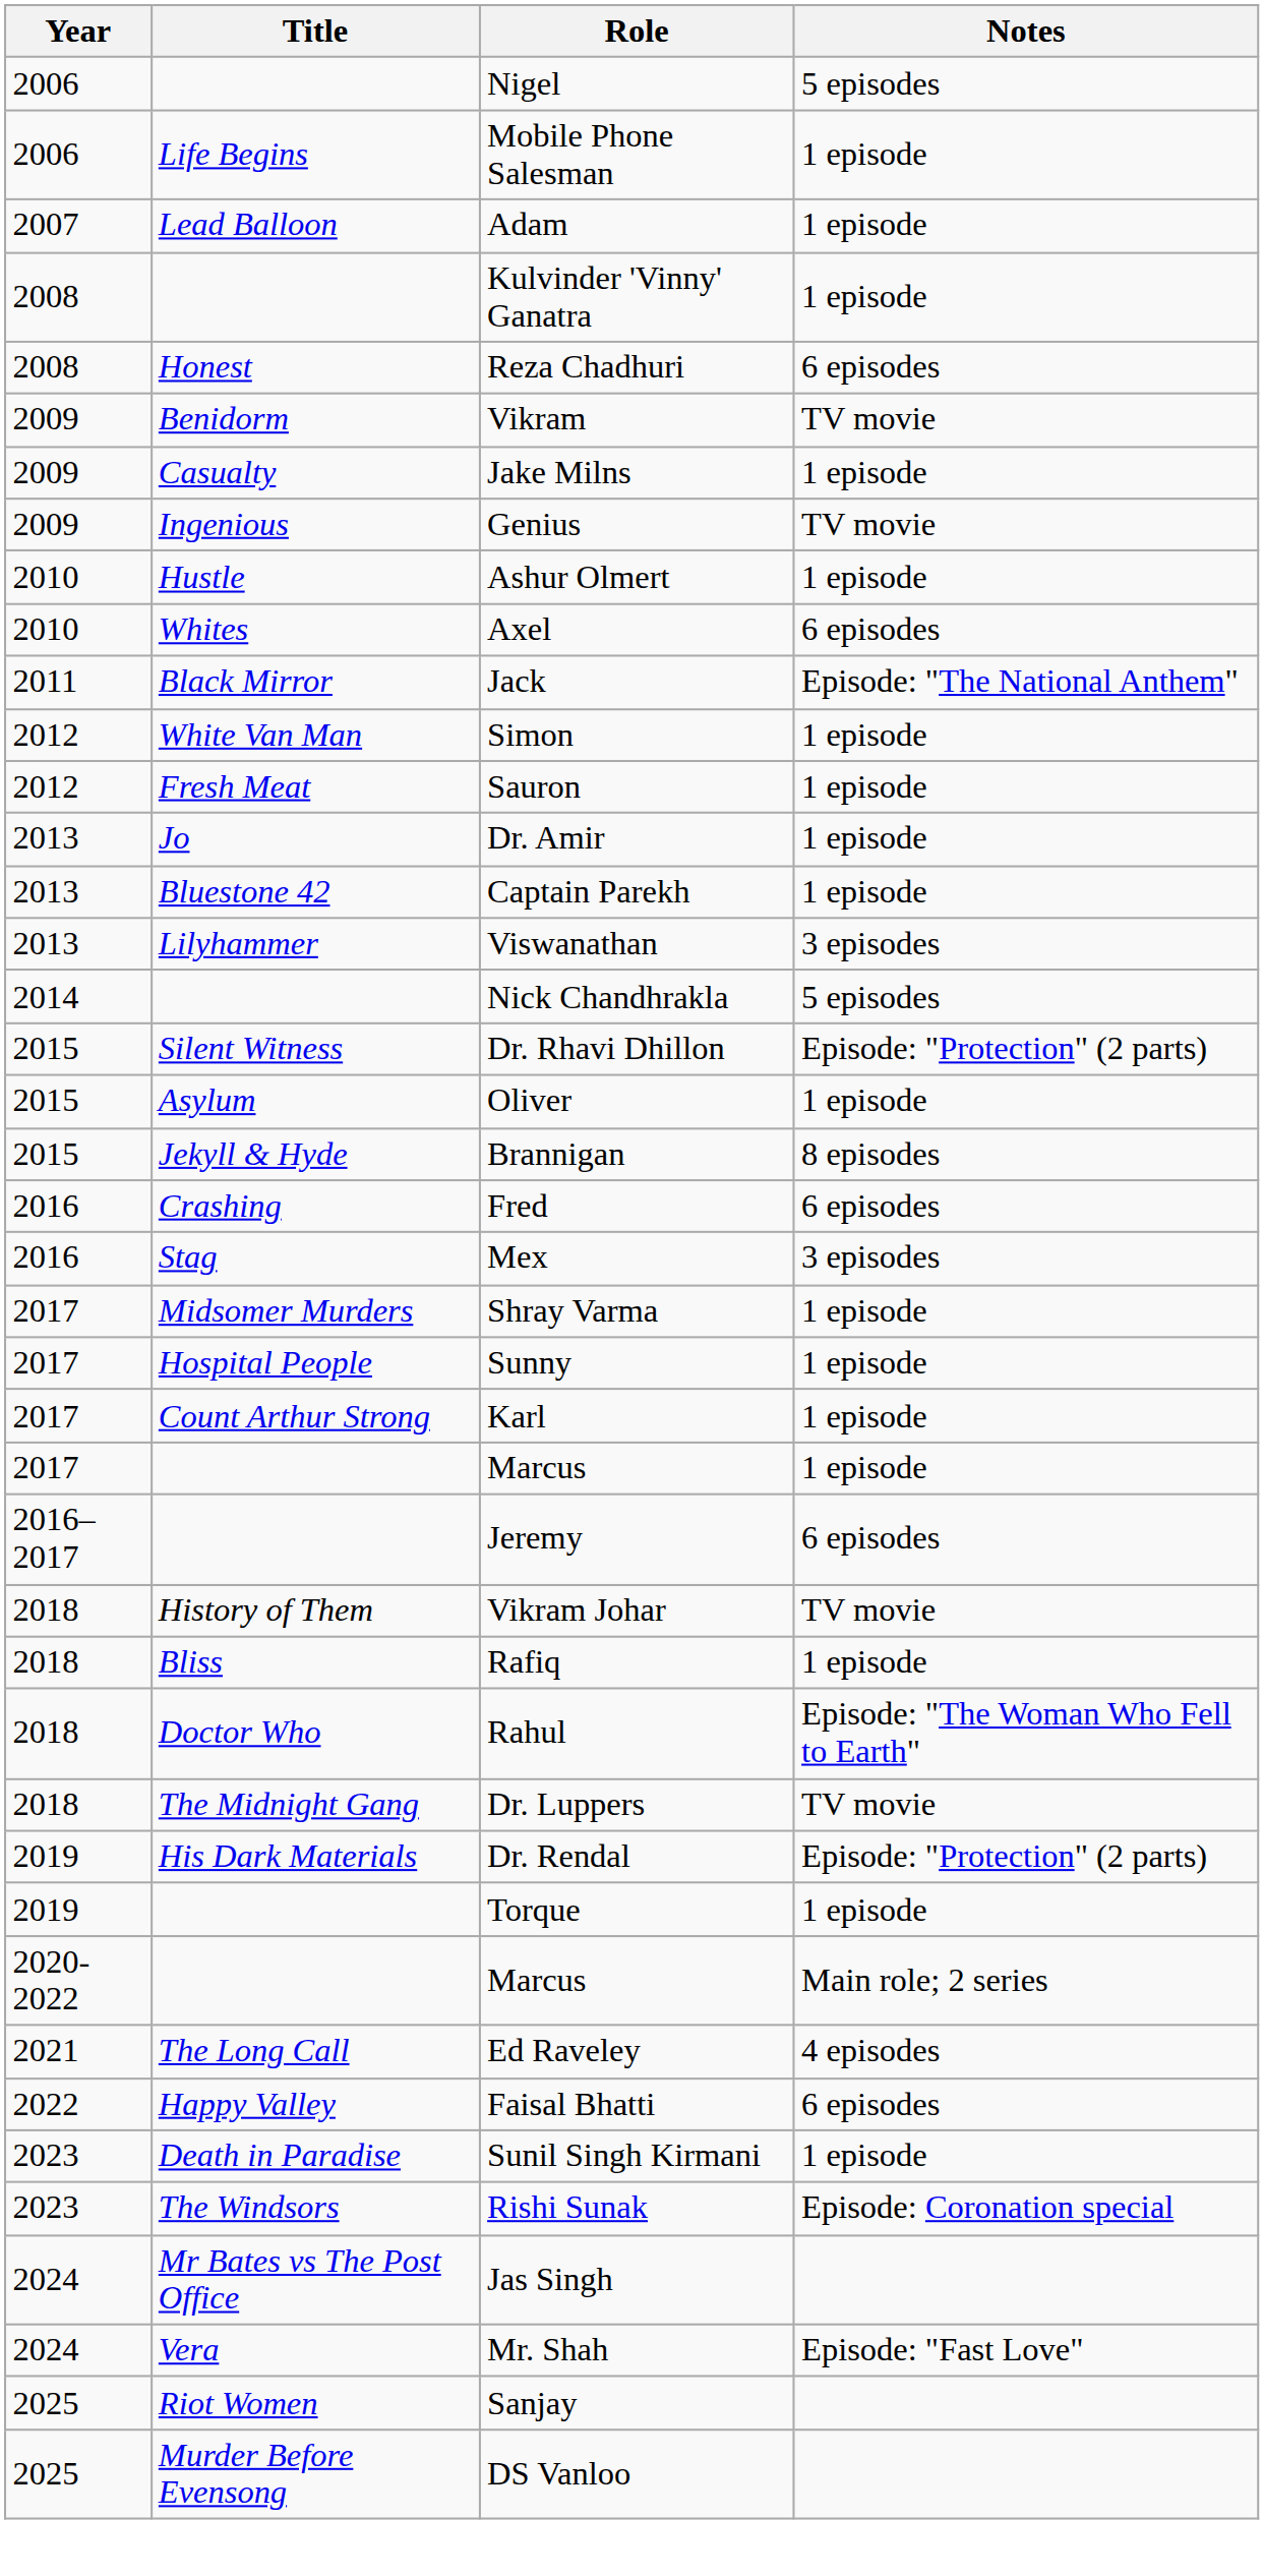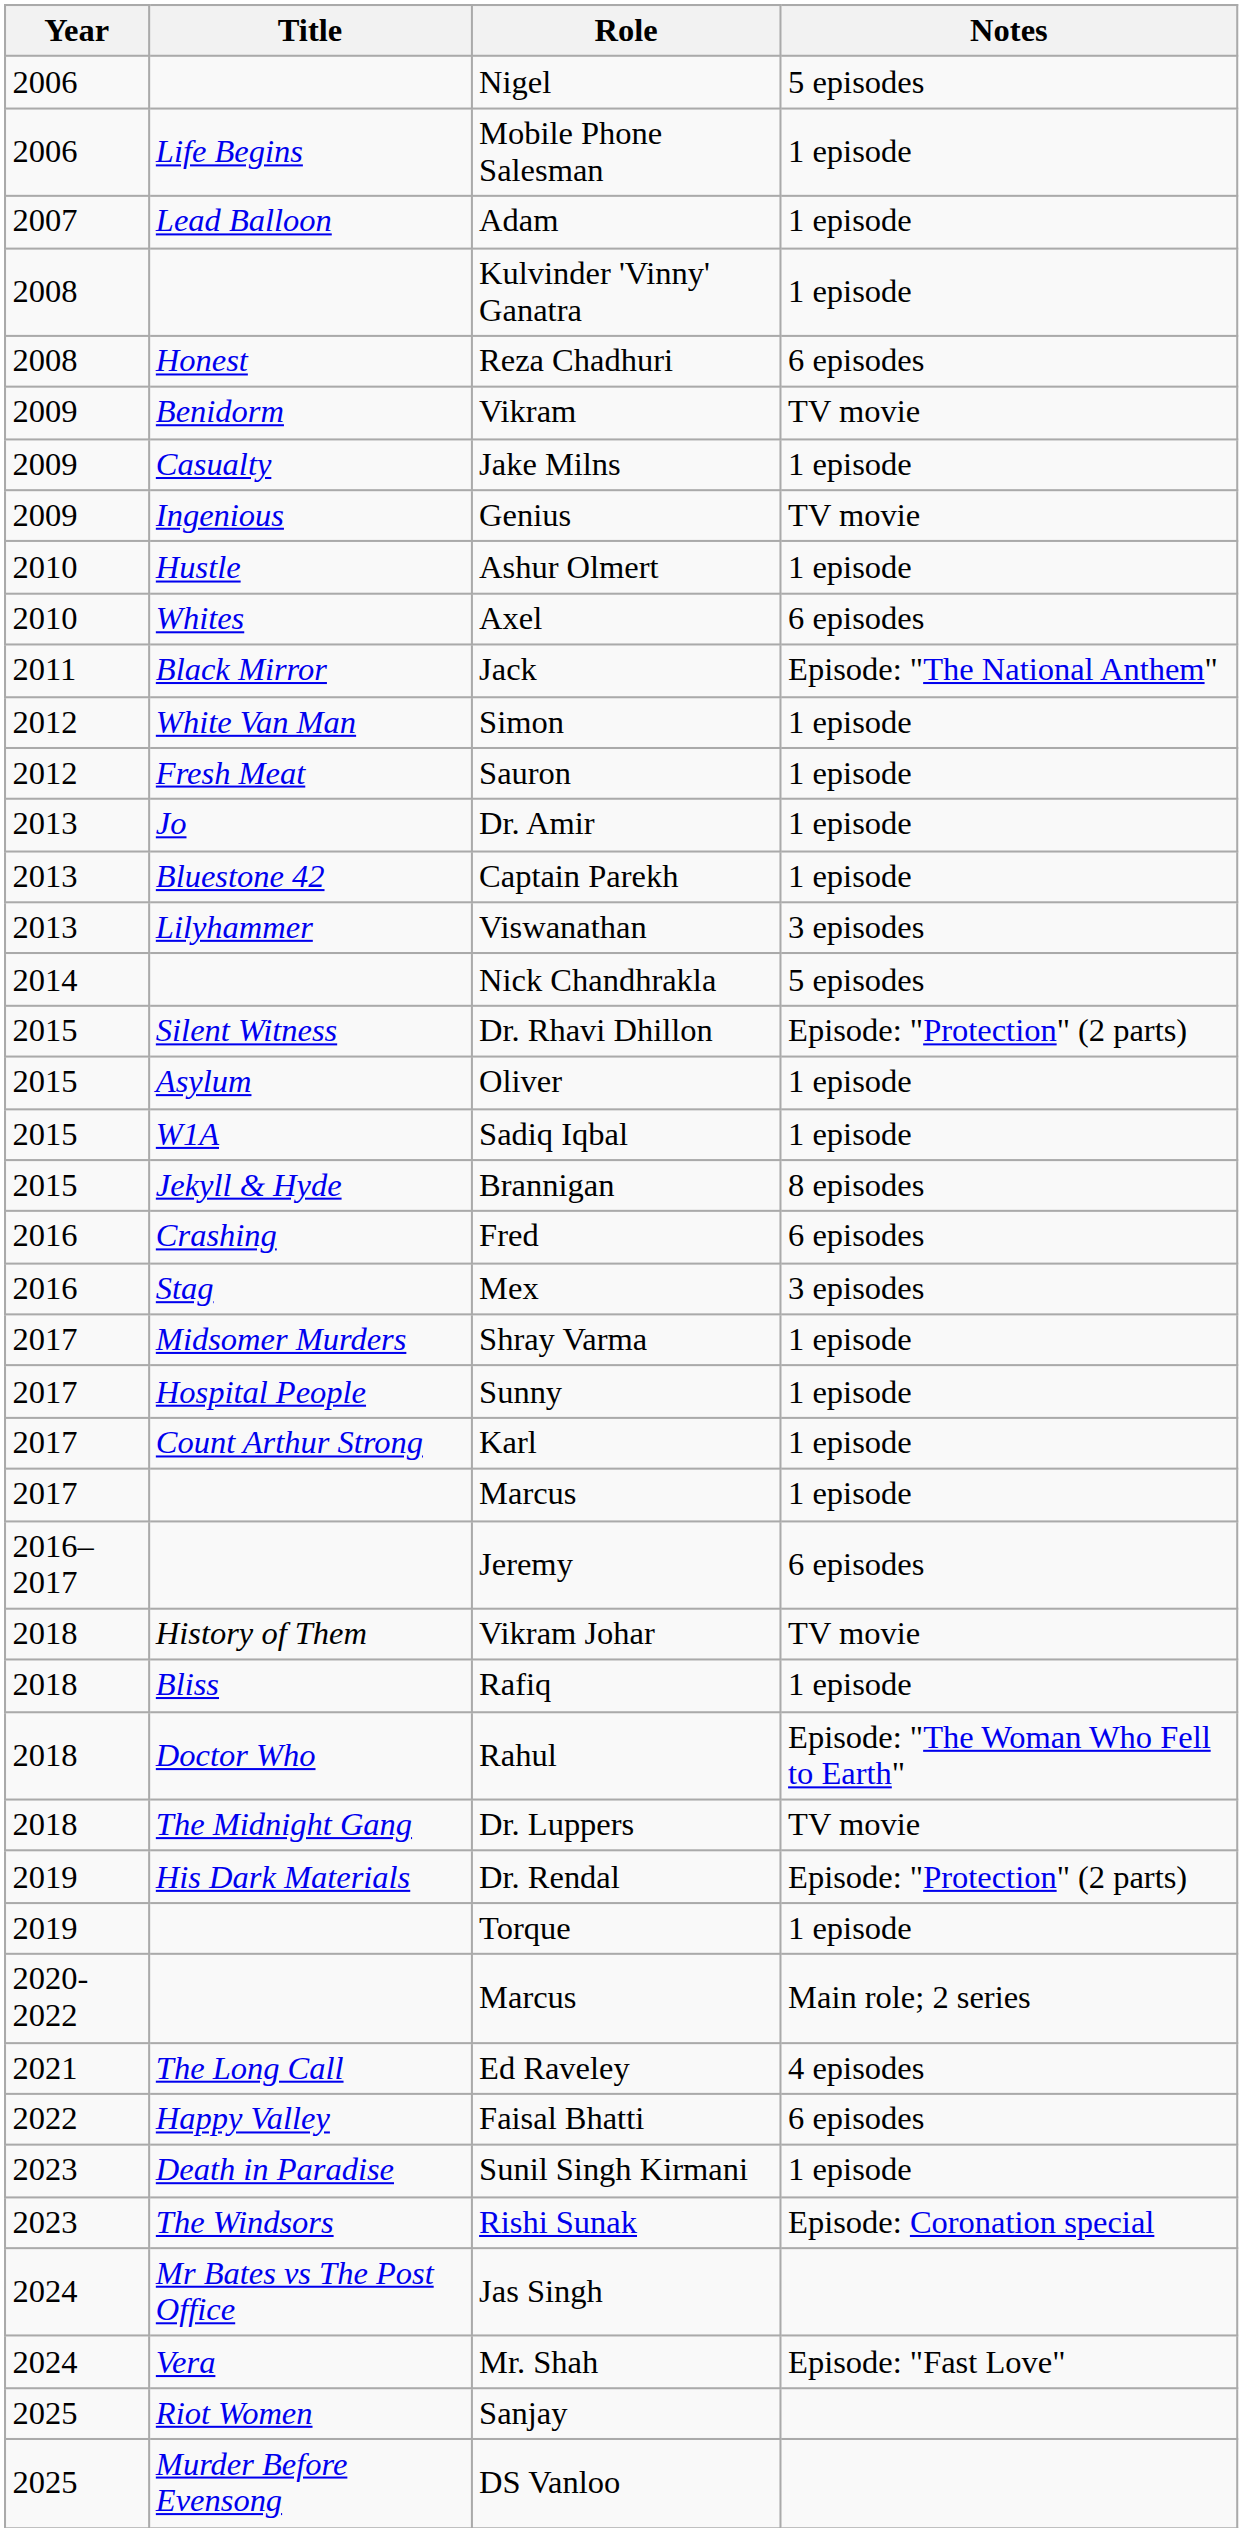 <table class="wikitable sortable">
 <tr>
 <th>Year</th>
 <th>Title</th>
 <th>Role</th>
 <th>Notes</th>
 </tr>
 <tr>
 <td>2006</td>
 <td><em></em></td>
 <td>Nigel</td>
 <td>5 episodes</td>
 </tr>
 <tr>
 <td>2006</td>
 <td><em><a href='#'>Life Begins</a></em></td>
 <td>Mobile Phone Salesman</td>
 <td>1 episode</td>
 </tr>
 <tr>
 <td>2007</td>
 <td><em><a href='#'>Lead Balloon</a></em></td>
 <td>Adam</td>
 <td>1 episode</td>
 </tr>
 <tr>
 <td>2008</td>
 <td><em></em></td>
 <td>Kulvinder 'Vinny' Ganatra</td>
 <td>1 episode</td>
 </tr>
 <tr>
 <td>2008</td>
 <td><em><a href='#'>Honest</a></em></td>
 <td>Reza Chadhuri</td>
 <td>6 episodes</td>
 </tr>
 <tr>
 <td>2009</td>
 <td><em><a href='#'>Benidorm</a></em></td>
 <td>Vikram</td>
 <td>TV movie</td>
 </tr>
 <tr>
 <td>2009</td>
 <td><em><a href='#'>Casualty</a></em></td>
 <td>Jake Milns</td>
 <td>1 episode</td>
 </tr>
 <tr>
 <td>2009</td>
 <td><em><a href='#'>Ingenious</a></em></td>
 <td>Genius</td>
 <td>TV movie</td>
 </tr>
 <tr>
 <td>2010</td>
 <td><em><a href='#'>Hustle</a></em></td>
 <td>Ashur Olmert</td>
 <td>1 episode</td>
 </tr>
 <tr>
 <td>2010</td>
 <td><em><a href='#'>Whites</a></em></td>
 <td>Axel</td>
 <td>6 episodes</td>
 </tr>
 <tr>
 <td>2011</td>
 <td><em><a href='#'>Black Mirror</a></em></td>
 <td>Jack</td>
 <td>Episode: "<a href='#'>The National Anthem</a>"</td>
 </tr>
 <tr>
 <td>2012</td>
 <td><em><a href='#'>White Van Man</a></em></td>
 <td>Simon</td>
 <td>1 episode</td>
 </tr>
 <tr>
 <td>2012</td>
 <td><em><a href='#'>Fresh Meat</a></em></td>
 <td>Sauron</td>
 <td>1 episode</td>
 </tr>
 <tr>
 <td>2013</td>
 <td><em><a href='#'>Jo</a></em></td>
 <td>Dr. Amir</td>
 <td>1 episode</td>
 </tr>
 <tr>
 <td>2013</td>
 <td><em><a href='#'>Bluestone 42</a></em></td>
 <td>Captain Parekh</td>
 <td>1 episode</td>
 </tr>
 <tr>
 <td>2013</td>
 <td><em><a href='#'>Lilyhammer</a></em></td>
 <td>Viswanathan</td>
 <td>3 episodes</td>
 </tr>
 <tr>
 <td>2014</td>
 <td><em></em></td>
 <td>Nick Chandhrakla</td>
 <td>5 episodes</td>
 </tr>
 <tr>
 <td>2015</td>
 <td><em><a href='#'>Silent Witness</a></em></td>
 <td>Dr. Rhavi Dhillon</td>
 <td>Episode: "<a href='#'>Protection</a>" (2 parts)</td>
 </tr>
 <tr>
 <td>2015</td>
 <td><em><a href='#'>Asylum</a></em></td>
 <td>Oliver</td>
+<td>1 episode</td>
+</tr>
+<tr>
+<td>2015</td>
+<td><em><a href='#'>W1A</a></em></td>
+<td>Sadiq Iqbal</td>
 <td>1 episode</td>
 </tr>
 <tr>
 <td>2015</td>
 <td><em><a href='#'>Jekyll & Hyde</a></em></td>
 <td>Brannigan</td>
 <td>8 episodes</td>
 </tr>
 <tr>
 <td>2016</td>
 <td><em><a href='#'>Crashing</a></em></td>
 <td>Fred</td>
 <td>6 episodes</td>
 </tr>
 <tr>
 <td>2016</td>
 <td><em><a href='#'>Stag</a></em></td>
 <td>Mex</td>
 <td>3 episodes</td>
 </tr>
 <tr>
 <td>2017</td>
 <td><em><a href='#'>Midsomer Murders</a></em></td>
 <td>Shray Varma</td>
 <td>1 episode</td>
 </tr>
 <tr>
 <td>2017</td>
 <td><em><a href='#'>Hospital People</a></em></td>
 <td>Sunny</td>
 <td>1 episode</td>
 </tr>
 <tr>
 <td>2017</td>
 <td><em><a href='#'>Count Arthur Strong</a></em></td>
 <td>Karl</td>
 <td>1 episode</td>
 </tr>
 <tr>
 <td>2017</td>
 <td><em></em></td>
 <td>Marcus</td>
 <td>1 episode</td>
 </tr>
 <tr>
 <td>2016–2017</td>
 <td><em></em></td>
 <td>Jeremy</td>
 <td>6 episodes</td>
 </tr>
 <tr>
 <td>2018</td>
 <td><em>History of Them</em></td>
 <td>Vikram Johar</td>
 <td>TV movie</td>
 </tr>
 <tr>
 <td>2018</td>
 <td><em><a href='#'>Bliss</a></em></td>
 <td>Rafiq</td>
 <td>1 episode</td>
 </tr>
 <tr>
 <td>2018</td>
 <td><em><a href='#'>Doctor Who</a></em></td>
 <td>Rahul</td>
 <td>Episode: "<a href='#'>The Woman Who Fell to Earth</a>"</td>
 </tr>
 <tr>
 <td>2018</td>
 <td><em><a href='#'>The Midnight Gang</a></em></td>
 <td>Dr. Luppers</td>
 <td>TV movie</td>
 </tr>
 <tr>
 <td>2019</td>
 <td><em><a href='#'>His Dark Materials</a></em></td>
 <td>Dr. Rendal</td>
 <td>Episode: "<a href='#'>Protection</a>" (2 parts)</td>
 </tr>
 <tr>
 <td>2019</td>
 <td><em></em></td>
 <td>Torque</td>
 <td>1 episode</td>
 </tr>
 <tr>
 <td>2020-2022</td>
 <td><em></em></td>
 <td>Marcus</td>
 <td>Main role; 2 series</td>
 </tr>
 <tr>
 <td>2021</td>
 <td><em><a href='#'>The Long Call</a></em></td>
 <td>Ed Raveley</td>
 <td>4 episodes</td>
 </tr>
 <tr>
 <td>2022</td>
 <td><em><a href='#'>Happy Valley</a></em></td>
 <td>Faisal Bhatti</td>
 <td>6 episodes</td>
 </tr>
 <tr>
 <td>2023</td>
 <td><em><a href='#'>Death in Paradise</a></em></td>
 <td>Sunil Singh Kirmani</td>
 <td>1 episode</td>
 </tr>
 <tr>
 <td>2023</td>
 <td><em><a href='#'>The Windsors</a></em></td>
 <td><a href='#'>Rishi Sunak</a></td>
 <td>Episode: <a href='#'>Coronation special</a></td>
 </tr>
 <tr>
 <td>2024</td>
 <td><em><a href='#'>Mr Bates vs The Post Office</a></em></td>
 <td>Jas Singh</td>
 <td></td>
 </tr>
 <tr>
 <td>2024</td>
 <td><em><a href='#'>Vera</a></em></td>
 <td>Mr. Shah</td>
 <td>Episode: "Fast Love"</td>
 </tr>
 <tr>
 <td>2025</td>
 <td><em><a href='#'>Riot Women</a></em></td>
 <td>Sanjay</td>
 <td></td>
 </tr>
 <tr>
 <td>2025</td>
 <td><em><a href='#'>Murder Before Evensong</a></em></td>
 <td>DS Vanloo</td>
 <td></td>
 </tr>
 </table>
